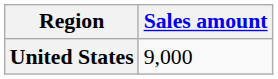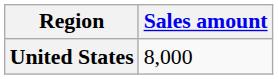 <table class="wikitable plainrowheaders">
 <tr>
 <th>Region</th>
 <th><a href='#'>Sales amount</a></th>
 </tr>
 <tr>
 <th scope="row">United States</th>
-<td>9,000</td>
+<td>8,000</td>
 </tr>
 </table>
